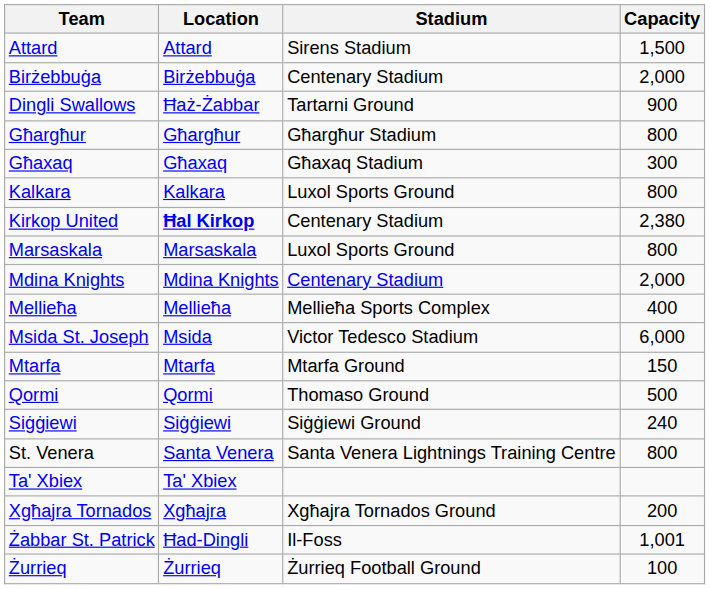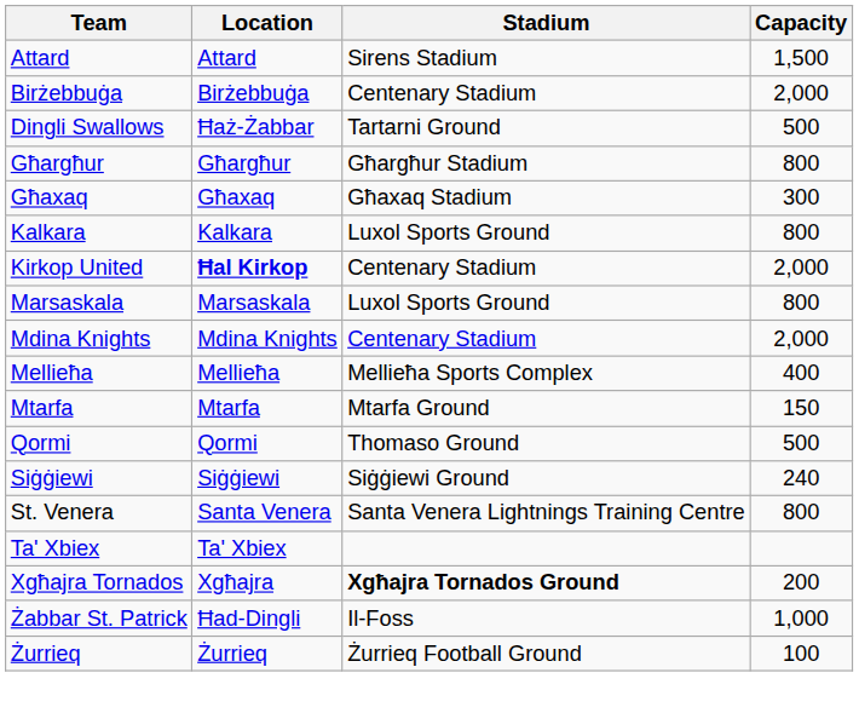 <table class="wikitable sortable">
 <tr>
 <th>Team</th>
 <th>Location</th>
 <th>Stadium</th>
 <th>Capacity</th>
 </tr>
 <tr>
 <td><a href='#'>Attard</a></td>
 <td><a href='#'>Attard</a></td>
 <td>Sirens Stadium</td>
 <td align="center">1,500</td>
 </tr>
 <tr>
 <td><a href='#'>Birżebbuġa</a></td>
 <td><a href='#'>Birżebbuġa</a></td>
 <td>Centenary Stadium</td>
 <td align="center">2,000</td>
 </tr>
 <tr>
 <td><a href='#'>Dingli Swallows</a></td>
 <td><a href='#'>Ħaż-Żabbar</a></td>
 <td>Tartarni Ground</td>
-<td align="center">900</td>
+<td align="center">500</td>
 </tr>
 <tr>
 <td><a href='#'>Għargħur</a></td>
 <td><a href='#'>Għargħur</a></td>
 <td>Għargħur Stadium</td>
 <td align="center">800</td>
 </tr>
 <tr>
 <td><a href='#'>Għaxaq</a></td>
 <td><a href='#'>Għaxaq</a></td>
 <td>Għaxaq Stadium</td>
 <td align="center">300</td>
 </tr>
 <tr>
 <td><a href='#'>Kalkara</a></td>
 <td><a href='#'>Kalkara</a></td>
 <td>Luxol Sports Ground</td>
 <td align="center">800</td>
 </tr>
 <tr>
 <td><a href='#'>Kirkop United</a></td>
 <td><strong><a href='#'>Ħal Kirkop</a></strong></td>
 <td>Centenary Stadium</td>
-<td align="center">2,380</td>
+<td align="center">2,000</td>
 </tr>
 <tr>
 <td><a href='#'>Marsaskala</a></td>
 <td><a href='#'>Marsaskala</a></td>
 <td>Luxol Sports Ground</td>
 <td align="center">800</td>
 </tr>
 <tr>
 <td><a href='#'>Mdina Knights</a></td>
 <td><a href='#'>Mdina Knights</a></td>
 <td><a href='#'>Centenary Stadium</a></td>
 <td align="center">2,000</td>
 </tr>
 <tr>
 <td><a href='#'>Mellieħa</a></td>
 <td><a href='#'>Mellieħa</a></td>
 <td>Mellieħa Sports Complex</td>
 <td align="center">400</td>
-</tr>
-<tr>
-<td><a href='#'>Msida St. Joseph</a></td>
-<td><a href='#'>Msida</a></td>
-<td>Victor Tedesco Stadium</td>
-<td align="center">6,000</td>
 </tr>
 <tr>
 <td><a href='#'>Mtarfa</a></td>
 <td><a href='#'>Mtarfa</a></td>
 <td>Mtarfa Ground</td>
 <td align="center">150</td>
 </tr>
 <tr>
 <td><a href='#'>Qormi</a></td>
 <td><a href='#'>Qormi</a></td>
 <td>Thomaso Ground</td>
 <td align="center">500</td>
 </tr>
 <tr>
 <td><a href='#'>Siġġiewi</a></td>
 <td><a href='#'>Siġġiewi</a></td>
 <td>Siġġiewi Ground</td>
 <td align="center">240</td>
 </tr>
 <tr>
 <td>St. Venera</td>
 <td><a href='#'>Santa Venera</a></td>
 <td>Santa Venera Lightnings Training Centre</td>
 <td align="center">800</td>
 </tr>
 <tr>
 <td><a href='#'>Ta' Xbiex</a></td>
 <td><a href='#'>Ta' Xbiex</a></td>
 <td></td>
 <td align="center"></td>
 </tr>
 <tr>
 <td><a href='#'>Xgħajra Tornados</a></td>
 <td><a href='#'>Xgħajra</a></td>
-<td>Xgħajra Tornados Ground</td>
+<td><strong>Xgħajra Tornados Ground</strong></td>
 <td align="center">200</td>
 </tr>
 <tr>
 <td><a href='#'>Żabbar St. Patrick</a></td>
 <td><a href='#'>Ħad-Dingli</a></td>
 <td>Il-Foss</td>
-<td align="center">1,001</td>
+<td align="center">1,000</td>
 </tr>
 <tr>
 <td><a href='#'>Żurrieq</a></td>
 <td><a href='#'>Żurrieq</a></td>
 <td>Żurrieq Football Ground</td>
 <td align="center">100</td>
 </tr>
 </table>
